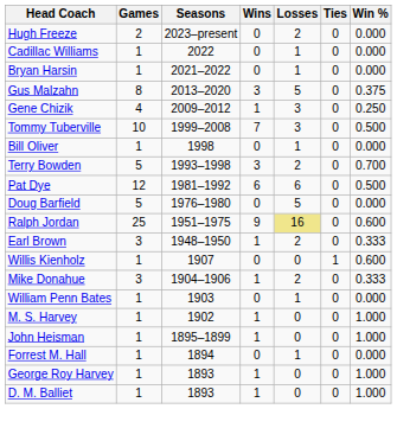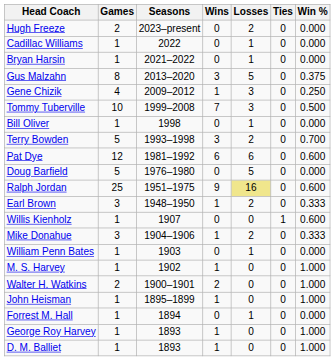 <table class="sortable wikitable" style="text-align:center">
 <tr>
 <th>Head Coach</th>
 <th>Games</th>
 <th>Seasons</th>
 <th>Wins</th>
 <th>Losses</th>
 <th>Ties</th>
 <th>Win %</th>
 </tr>
 <tr>
 <td align="left"><a href='#'>Hugh Freeze</a></td>
 <td>2</td>
 <td>2023–present</td>
 <td>0</td>
 <td>2</td>
 <td>0</td>
 <td>0.000</td>
 </tr>
 <tr>
 <td align="left"><a href='#'>Cadillac Williams</a></td>
 <td>1</td>
 <td>2022</td>
 <td>0</td>
 <td>1</td>
 <td>0</td>
 <td>0.000</td>
 </tr>
 <tr>
 <td align="left"><a href='#'>Bryan Harsin</a></td>
 <td>1</td>
 <td>2021–2022</td>
 <td>0</td>
 <td>1</td>
 <td>0</td>
 <td>0.000</td>
 </tr>
 <tr>
 <td align="left"><a href='#'>Gus Malzahn</a></td>
 <td>8</td>
 <td>2013–2020</td>
 <td>3</td>
 <td>5</td>
 <td>0</td>
 <td>0.375</td>
 </tr>
 <tr>
 <td align="left"><a href='#'>Gene Chizik</a></td>
 <td>4</td>
 <td>2009–2012</td>
 <td>1</td>
 <td>3</td>
 <td>0</td>
 <td>0.250</td>
 </tr>
 <tr>
 <td align="left"><a href='#'>Tommy Tuberville</a></td>
 <td>10</td>
 <td>1999–2008</td>
 <td>7</td>
 <td>3</td>
 <td>0</td>
 <td>0.500</td>
 </tr>
 <tr>
 <td align="left"><a href='#'>Bill Oliver</a></td>
 <td>1</td>
 <td>1998</td>
 <td>0</td>
 <td>1</td>
 <td>0</td>
 <td>0.000</td>
 </tr>
 <tr>
 <td align="left"><a href='#'>Terry Bowden</a></td>
 <td>5</td>
 <td>1993–1998</td>
 <td>3</td>
 <td>2</td>
 <td>0</td>
 <td>0.700</td>
 </tr>
 <tr>
 <td align="left"><a href='#'>Pat Dye</a></td>
 <td>12</td>
 <td>1981–1992</td>
 <td>6</td>
 <td>6</td>
 <td>0</td>
-<td>0.500</td>
+<td>0.600</td>
 </tr>
 <tr>
 <td align="left"><a href='#'>Doug Barfield</a></td>
 <td>5</td>
 <td>1976–1980</td>
 <td>0</td>
 <td>5</td>
 <td>0</td>
 <td>0.000</td>
 </tr>
 <tr>
 <td align="left"><a href='#'>Ralph Jordan</a></td>
 <td>25</td>
 <td>1951–1975</td>
 <td>9</td>
 <td style="background: khaki;">16</td>
 <td>0</td>
 <td>0.600</td>
 </tr>
 <tr>
 <td align="left"><a href='#'>Earl Brown</a></td>
 <td>3</td>
 <td>1948–1950</td>
 <td>1</td>
 <td>2</td>
 <td>0</td>
 <td>0.333</td>
 </tr>
 <tr>
 <td align="left"><a href='#'>Willis Kienholz</a></td>
 <td>1</td>
 <td>1907</td>
 <td>0</td>
 <td>0</td>
 <td>1</td>
 <td>0.600</td>
 </tr>
 <tr>
 <td align="left"><a href='#'>Mike Donahue</a></td>
 <td>3</td>
 <td>1904–1906</td>
 <td>1</td>
 <td>2</td>
 <td>0</td>
 <td>0.333</td>
 </tr>
 <tr>
 <td align="left"><a href='#'>William Penn Bates</a></td>
 <td>1</td>
 <td>1903</td>
 <td>0</td>
 <td>1</td>
 <td>0</td>
 <td>0.000</td>
 </tr>
 <tr>
 <td align="left"><a href='#'>M. S. Harvey</a></td>
 <td>1</td>
 <td>1902</td>
 <td>1</td>
 <td>0</td>
 <td>0</td>
 <td>1.000</td>
 </tr>
 <tr>
+<td align="left"><a href='#'>Walter H. Watkins</a></td>
+<td>2</td>
+<td>1900–1901</td>
+<td>2</td>
+<td>0</td>
+<td>0</td>
+<td>1.000</td>
+</tr>
+<tr>
 <td align="left"><a href='#'>John Heisman</a></td>
 <td>1</td>
 <td>1895–1899</td>
 <td>1</td>
 <td>0</td>
 <td>0</td>
 <td>1.000</td>
 </tr>
 <tr>
 <td align="left"><a href='#'>Forrest M. Hall</a></td>
 <td>1</td>
 <td>1894</td>
 <td>0</td>
 <td>1</td>
 <td>0</td>
 <td>0.000</td>
 </tr>
 <tr>
 <td align="left"><a href='#'>George Roy Harvey</a></td>
 <td>1</td>
 <td>1893</td>
 <td>1</td>
 <td>0</td>
 <td>0</td>
 <td>1.000</td>
 </tr>
 <tr>
 <td align="left"><a href='#'>D. M. Balliet</a></td>
 <td>1</td>
 <td>1893</td>
 <td>1</td>
 <td>0</td>
 <td>0</td>
 <td>1.000</td>
 </tr>
 </table>
